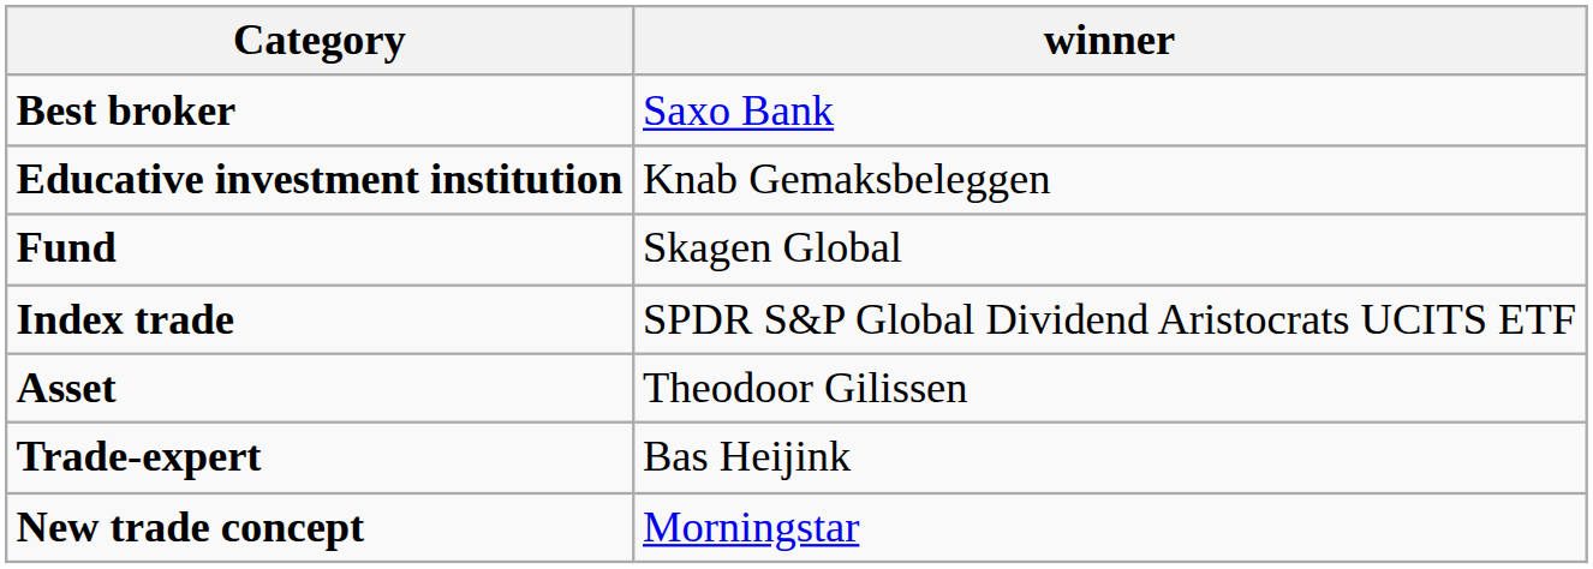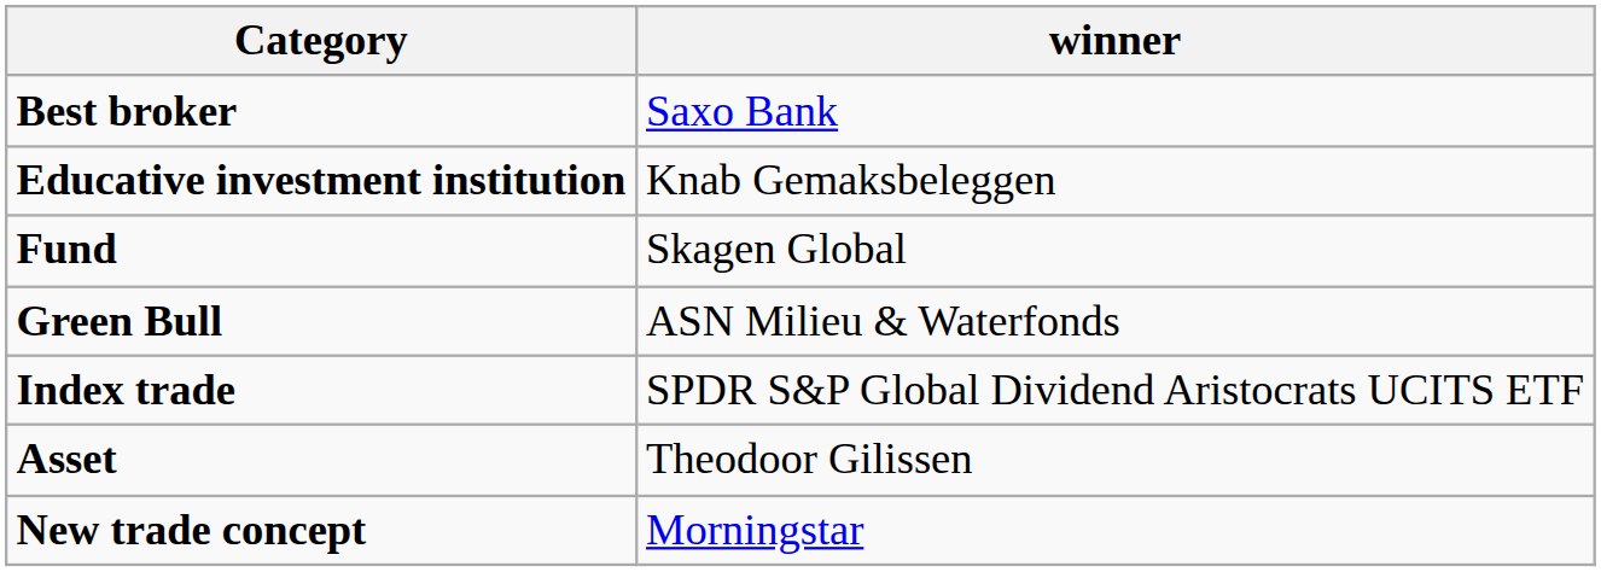 <table class="wikitable">
 <tr>
 <th>Category</th>
 <th>winner</th>
 </tr>
 <tr>
 <td><strong>Best broker</strong></td>
 <td><a href='#'>Saxo Bank</a></td>
 </tr>
 <tr>
 <td><strong>Educative investment institution</strong></td>
 <td>Knab Gemaksbeleggen</td>
 </tr>
 <tr>
 <td><strong>Fund</strong></td>
 <td>Skagen Global</td>
 </tr>
 <tr>
+<td><strong>Green Bull</strong></td>
+<td>ASN Milieu & Waterfonds</td>
+</tr>
+<tr>
 <td><strong>Index trade</strong></td>
 <td>SPDR S&P Global Dividend Aristocrats UCITS ETF</td>
 </tr>
 <tr>
 <td><strong>Asset</strong></td>
 <td>Theodoor Gilissen</td>
 </tr>
 <tr>
-<td><strong>Trade-expert</strong></td>
-<td>Bas Heijink</td>
-</tr>
-<tr>
 <td><strong>New trade concept</strong></td>
 <td><a href='#'>Morningstar</a></td>
 </tr>
 </table>
